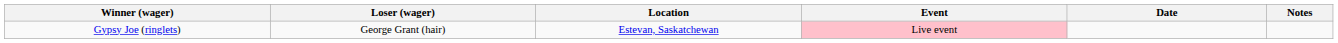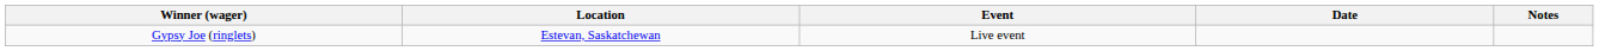 <table class="wikitable sortable" width=100%  style="text-align: center">
 <tr>
 <th width=20% scope="col">Winner (wager)</th>
-<th width=20% scope="col">Loser (wager)</th>
 <th width=20% scope="col">Location</th>
 <th width=20% scope="col">Event</th>
 <th width=15% scope="col">Date</th>
 <th class="unsortable" width=5% scope="col">Notes</th>
 </tr>
 <tr>
 <td><a href='#'>Gypsy Joe</a> (<a href='#'>ringlets</a>)</td>
-<td>George Grant (hair)</td>
 <td><a href='#'>Estevan, Saskatchewan</a></td>
-<td style="background: pink;">Live event</td>
+<td>Live event</td>
 <td></td>
 <td></td>
 </tr>
 </table>
